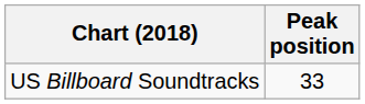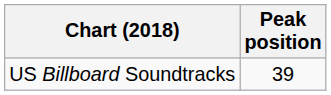 <table class="wikitable sortable">
 <tr>
 <th>Chart (2018)</th>
 <th>Peak<br>position</th>
 </tr>
 <tr>
 <td>US <em>Billboard</em> Soundtracks</td>
-<td align="center">33</td>
+<td align="center">39</td>
 </tr>
 </table>
